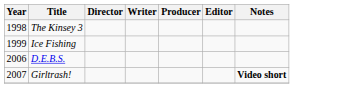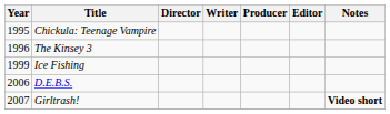 <table class="wikitable">
 <tr>
 <th>Year</th>
 <th>Title</th>
 <th>Director</th>
 <th>Writer</th>
 <th>Producer</th>
 <th>Editor</th>
 <th>Notes</th>
 </tr>
 <tr>
-<td>1998</td>
+<td>1995</td>
+<td><em>Chickula: Teenage Vampire</em></td>
+<td></td>
+<td></td>
+<td></td>
+<td></td>
+<td></td>
+</tr>
+<tr>
+<td>1996</td>
 <td><em>The Kinsey 3</em></td>
 <td></td>
 <td></td>
 <td></td>
 <td></td>
 <td></td>
 </tr>
 <tr>
 <td>1999</td>
 <td><em>Ice Fishing</em></td>
 <td></td>
 <td></td>
 <td></td>
 <td></td>
 <td></td>
 </tr>
 <tr>
 <td>2006</td>
 <td><em><a href='#'>D.E.B.S.</a></em></td>
 <td></td>
 <td></td>
 <td></td>
 <td></td>
 <td></td>
 </tr>
 <tr>
 <td>2007</td>
 <td><em>Girltrash!</em></td>
 <td></td>
 <td></td>
 <td></td>
 <td></td>
 <td><strong>Video short</strong></td>
 </tr>
 <tr>
 </tr>
 </table>
